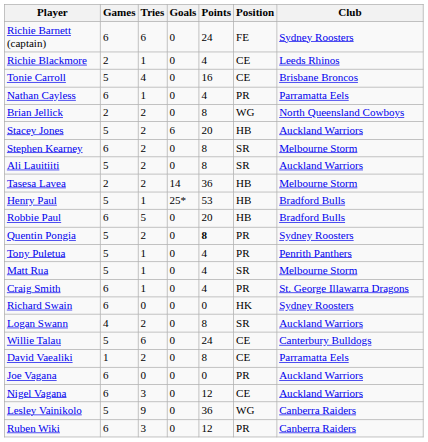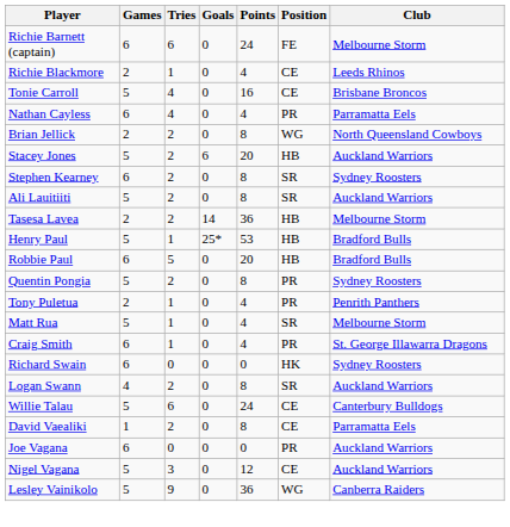 <table class="wikitable">
 <tr bgcolor=#FFFFFF>
 <th !width=25%>Player</th>
 <th width=5%>Games</th>
 <th width=5%>Tries</th>
 <th width=5%>Goals</th>
 <th width=5%>Points</th>
 <th width=5%>Position</th>
 <th width=35%>Club</th>
 </tr>
 <tr>
 <td><a href='#'>Richie Barnett</a> (captain)</td>
 <td>6</td>
 <td>6</td>
 <td>0</td>
 <td>24</td>
 <td>FE</td>
-<td><a href='#'>Sydney Roosters</a></td>
+<td><a href='#'>Melbourne Storm</a></td>
 </tr>
 <tr>
 <td><a href='#'>Richie Blackmore</a></td>
 <td>2</td>
 <td>1</td>
 <td>0</td>
 <td>4</td>
 <td>CE</td>
 <td><a href='#'>Leeds Rhinos</a></td>
 </tr>
 <tr>
 <td><a href='#'>Tonie Carroll</a></td>
 <td>5</td>
 <td>4</td>
 <td>0</td>
 <td>16</td>
 <td>CE</td>
 <td><a href='#'>Brisbane Broncos</a></td>
 </tr>
 <tr>
 <td><a href='#'>Nathan Cayless</a></td>
 <td>6</td>
-<td>1</td>
+<td>4</td>
 <td>0</td>
 <td>4</td>
 <td>PR</td>
 <td><a href='#'>Parramatta Eels</a></td>
 </tr>
 <tr>
 <td><a href='#'>Brian Jellick</a></td>
 <td>2</td>
 <td>2</td>
 <td>0</td>
 <td>8</td>
 <td>WG</td>
 <td><a href='#'>North Queensland Cowboys</a></td>
 </tr>
 <tr>
 <td><a href='#'>Stacey Jones</a></td>
 <td>5</td>
 <td>2</td>
 <td>6</td>
 <td>20</td>
 <td>HB</td>
 <td><a href='#'>Auckland Warriors</a></td>
 </tr>
 <tr>
 <td><a href='#'>Stephen Kearney</a></td>
 <td>6</td>
 <td>2</td>
 <td>0</td>
 <td>8</td>
 <td>SR</td>
-<td><a href='#'>Melbourne Storm</a></td>
+<td><a href='#'>Sydney Roosters</a></td>
 </tr>
 <tr>
 <td><a href='#'>Ali Lauitiiti</a></td>
 <td>5</td>
 <td>2</td>
 <td>0</td>
 <td>8</td>
 <td>SR</td>
 <td><a href='#'>Auckland Warriors</a></td>
 </tr>
 <tr>
 <td><a href='#'>Tasesa Lavea</a></td>
 <td>2</td>
 <td>2</td>
 <td>14</td>
 <td>36</td>
 <td>HB</td>
 <td><a href='#'>Melbourne Storm</a></td>
 </tr>
 <tr>
 <td><a href='#'>Henry Paul</a></td>
 <td>5</td>
 <td>1</td>
 <td>25*</td>
 <td>53</td>
 <td>HB</td>
 <td><a href='#'>Bradford Bulls</a></td>
 </tr>
 <tr>
 <td><a href='#'>Robbie Paul</a></td>
 <td>6</td>
 <td>5</td>
 <td>0</td>
 <td>20</td>
 <td>HB</td>
 <td><a href='#'>Bradford Bulls</a></td>
 </tr>
 <tr>
 <td><a href='#'>Quentin Pongia</a></td>
 <td>5</td>
 <td>2</td>
 <td>0</td>
-<td><strong>8</strong></td>
+<td>8</td>
 <td>PR</td>
 <td><a href='#'>Sydney Roosters</a></td>
 </tr>
 <tr>
 <td><a href='#'>Tony Puletua</a></td>
-<td>5</td>
+<td>2</td>
 <td>1</td>
 <td>0</td>
 <td>4</td>
 <td>PR</td>
 <td><a href='#'>Penrith Panthers</a></td>
 </tr>
 <tr>
 <td><a href='#'>Matt Rua</a></td>
 <td>5</td>
 <td>1</td>
 <td>0</td>
 <td>4</td>
 <td>SR</td>
 <td><a href='#'>Melbourne Storm</a></td>
 </tr>
 <tr>
 <td><a href='#'>Craig Smith</a></td>
 <td>6</td>
 <td>1</td>
 <td>0</td>
 <td>4</td>
 <td>PR</td>
 <td><a href='#'>St. George Illawarra Dragons</a></td>
 </tr>
 <tr>
 <td><a href='#'>Richard Swain</a></td>
 <td>6</td>
 <td>0</td>
 <td>0</td>
 <td>0</td>
 <td>HK</td>
 <td><a href='#'>Sydney Roosters</a></td>
 </tr>
 <tr>
 <td><a href='#'>Logan Swann</a></td>
 <td>4</td>
 <td>2</td>
 <td>0</td>
 <td>8</td>
 <td>SR</td>
 <td><a href='#'>Auckland Warriors</a></td>
 </tr>
 <tr>
 <td><a href='#'>Willie Talau</a></td>
 <td>5</td>
 <td>6</td>
 <td>0</td>
 <td>24</td>
 <td>CE</td>
 <td><a href='#'>Canterbury Bulldogs</a></td>
 </tr>
 <tr>
 <td><a href='#'>David Vaealiki</a></td>
 <td>1</td>
 <td>2</td>
 <td>0</td>
 <td>8</td>
 <td>CE</td>
 <td><a href='#'>Parramatta Eels</a></td>
 </tr>
 <tr>
 <td><a href='#'>Joe Vagana</a></td>
 <td>6</td>
 <td>0</td>
 <td>0</td>
 <td>0</td>
 <td>PR</td>
 <td><a href='#'>Auckland Warriors</a></td>
 </tr>
 <tr>
 <td><a href='#'>Nigel Vagana</a></td>
-<td>6</td>
+<td>5</td>
 <td>3</td>
 <td>0</td>
 <td>12</td>
 <td>CE</td>
 <td><a href='#'>Auckland Warriors</a></td>
 </tr>
 <tr>
 <td><a href='#'>Lesley Vainikolo</a></td>
 <td>5</td>
 <td>9</td>
 <td>0</td>
 <td>36</td>
 <td>WG</td>
 <td><a href='#'>Canberra Raiders</a></td>
 </tr>
-<tr>
-<td><a href='#'>Ruben Wiki</a></td>
-<td>6</td>
-<td>3</td>
-<td>0</td>
-<td>12</td>
-<td>PR</td>
-<td><a href='#'>Canberra Raiders</a></td>
-</tr>
 </table>
